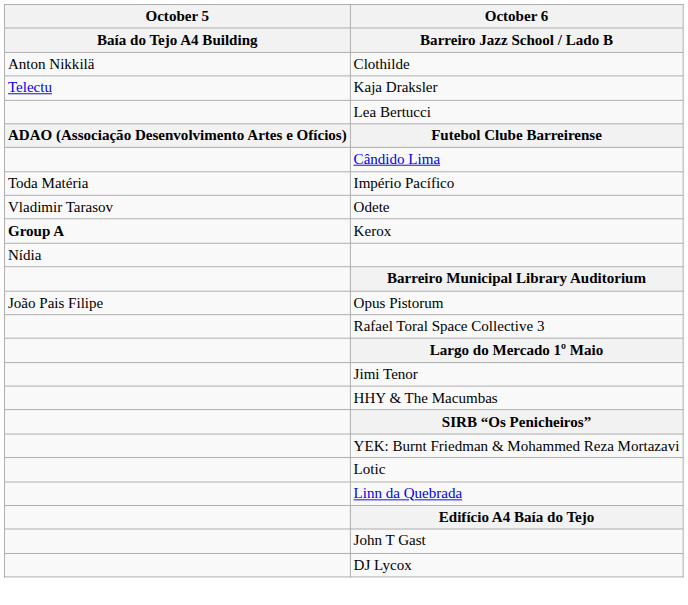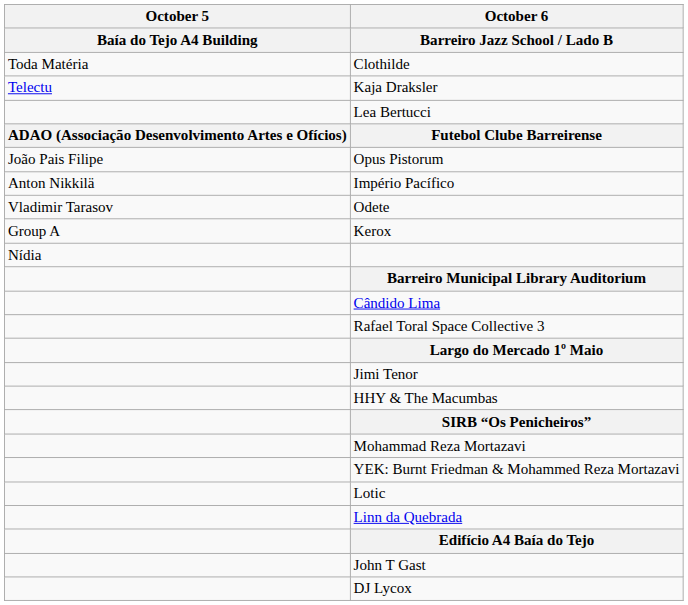 <table class="wikitable">
 <tr>
 <th>October 5</th>
 <th>October 6</th>
 </tr>
 <tr>
 <th>Baía do Tejo A4 Building</th>
 <th>Barreiro Jazz School / Lado B</th>
 </tr>
 <tr>
-<td>Anton Nikkilä</td>
+<td>Toda Matéria</td>
 <td>Clothilde</td>
 </tr>
 <tr>
 <td><a href='#'>Telectu</a></td>
 <td>Kaja Draksler</td>
 </tr>
 <tr>
 <td></td>
 <td>Lea Bertucci</td>
 </tr>
 <tr>
 <th><strong>ADAO (Associação Desenvolvimento Artes e Ofícios)</strong></th>
 <th>Futebol Clube Barreirense</th>
 </tr>
 <tr>
-<td></td>
-<td><a href='#'>Cândido Lima</a></td>
+<td>João Pais Filipe</td>
+<td>Opus Pistorum</td>
 </tr>
 <tr>
-<td>Toda Matéria</td>
+<td>Anton Nikkilä</td>
 <td>Império Pacífico</td>
 </tr>
 <tr>
 <td>Vladimir Tarasov</td>
 <td>Odete</td>
 </tr>
 <tr>
-<td><strong>Group A</strong></td>
+<td>Group A</td>
 <td>Kerox</td>
 </tr>
 <tr>
 <td>Nídia</td>
 <td></td>
 </tr>
 <tr>
 <td></td>
 <th>Barreiro Municipal Library Auditorium</th>
 </tr>
 <tr>
-<td>João Pais Filipe</td>
-<td>Opus Pistorum</td>
+<td></td>
+<td><a href='#'>Cândido Lima</a></td>
 </tr>
 <tr>
 <td></td>
 <td>Rafael Toral Space Collective 3</td>
 </tr>
 <tr>
 <td></td>
 <th>Largo do Mercado 1º Maio</th>
 </tr>
 <tr>
 <td></td>
 <td>Jimi Tenor</td>
 </tr>
 <tr>
 <td></td>
 <td>HHY & The Macumbas</td>
 </tr>
 <tr>
 <td></td>
 <th>SIRB “Os Penicheiros”</th>
+</tr>
+<tr>
+<td></td>
+<td>Mohammad Reza Mortazavi</td>
 </tr>
 <tr>
 <td></td>
 <td>YEK: Burnt Friedman & Mohammed Reza Mortazavi</td>
 </tr>
 <tr>
 <td></td>
 <td>Lotic</td>
 </tr>
 <tr>
 <td></td>
 <td><a href='#'>Linn da Quebrada</a></td>
 </tr>
 <tr>
 <td></td>
 <th>Edifício A4 Baía do Tejo</th>
 </tr>
 <tr>
 <td></td>
 <td>John T Gast</td>
 </tr>
 <tr>
 <td></td>
 <td>DJ Lycox</td>
 </tr>
 </table>
